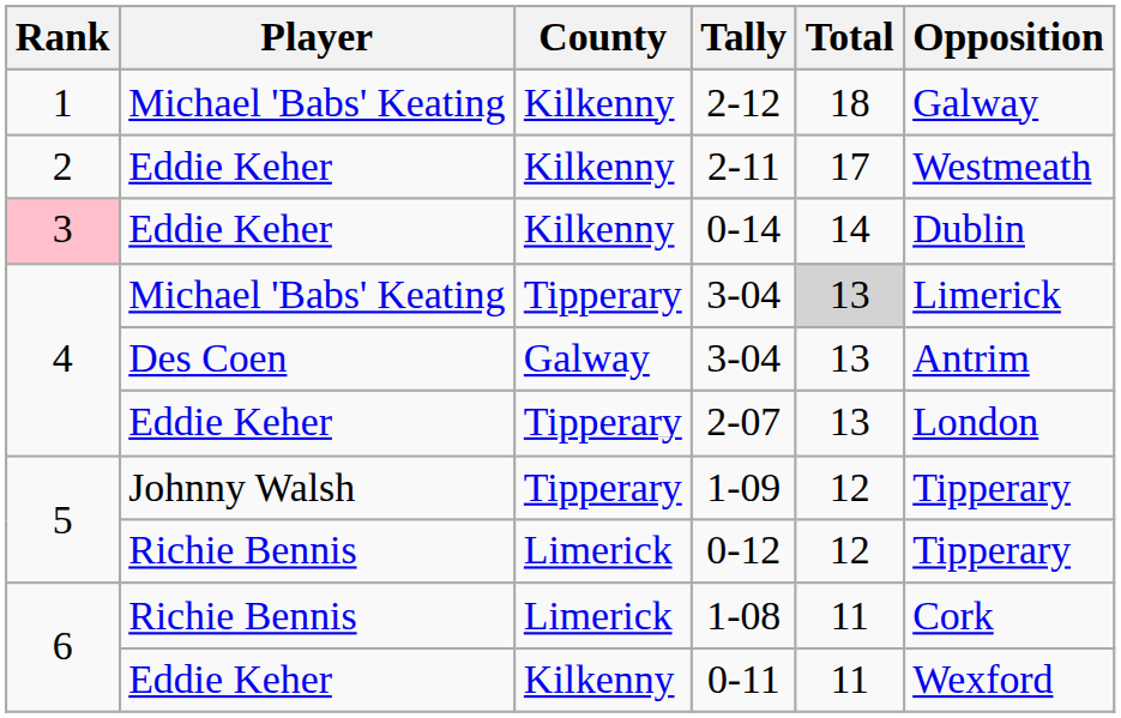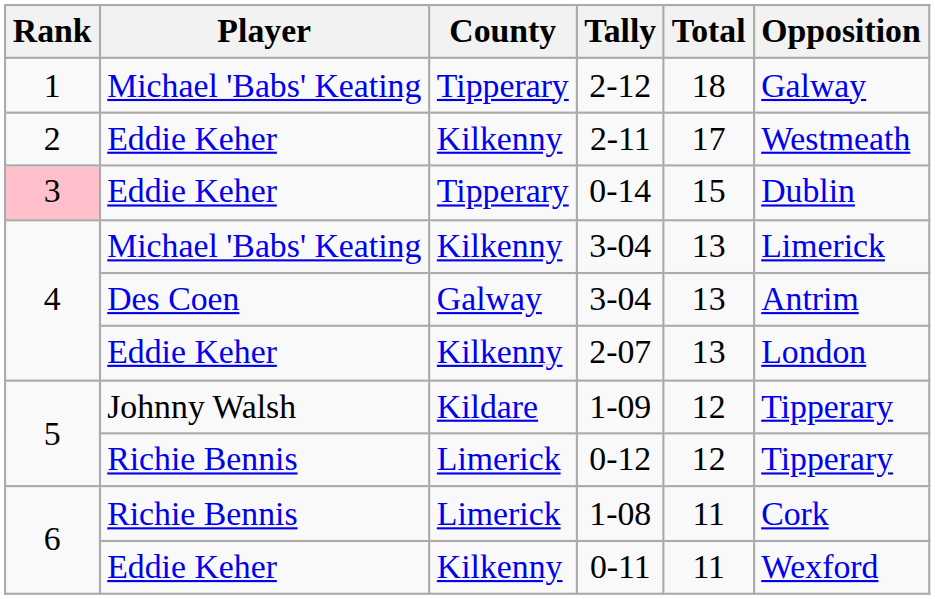 <table class="wikitable">
 <tr>
 <th>Rank</th>
 <th>Player</th>
 <th>County</th>
 <th>Tally</th>
 <th>Total</th>
 <th>Opposition</th>
 </tr>
 <tr>
 <td rowspan=1 align=center>1</td>
 <td><a href='#'>Michael 'Babs' Keating</a></td>
-<td><a href='#'>Kilkenny</a></td>
+<td><a href='#'>Tipperary</a></td>
 <td align=center>2-12</td>
 <td align=center>18</td>
 <td><a href='#'>Galway</a></td>
 </tr>
 <tr>
 <td rowspan=1 align=center>2</td>
 <td><a href='#'>Eddie Keher</a></td>
 <td><a href='#'>Kilkenny</a></td>
 <td align=center>2-11</td>
 <td align=center>17</td>
 <td><a href='#'>Westmeath</a></td>
 </tr>
 <tr>
 <td rowspan=1 align=center style="background: pink;">3</td>
 <td><a href='#'>Eddie Keher</a></td>
-<td><a href='#'>Kilkenny</a></td>
+<td><a href='#'>Tipperary</a></td>
 <td align=center>0-14</td>
-<td align=center>14</td>
+<td align=center>15</td>
 <td><a href='#'>Dublin</a></td>
 </tr>
 <tr>
 <td rowspan=3 align=center>4</td>
 <td><a href='#'>Michael 'Babs' Keating</a></td>
-<td><a href='#'>Tipperary</a></td>
+<td><a href='#'>Kilkenny</a></td>
 <td align=center>3-04</td>
-<td align=center style="background: lightgrey;">13</td>
+<td align=center>13</td>
 <td><a href='#'>Limerick</a></td>
 </tr>
 <tr>
 <td><a href='#'>Des Coen</a></td>
 <td><a href='#'>Galway</a></td>
 <td align=center>3-04</td>
 <td align=center>13</td>
 <td><a href='#'>Antrim</a></td>
 </tr>
 <tr>
 <td><a href='#'>Eddie Keher</a></td>
-<td><a href='#'>Tipperary</a></td>
+<td><a href='#'>Kilkenny</a></td>
 <td align=center>2-07</td>
 <td align=center>13</td>
 <td><a href='#'>London</a></td>
 </tr>
 <tr>
 <td rowspan=2 align=center>5</td>
 <td>Johnny Walsh</td>
-<td><a href='#'>Tipperary</a></td>
+<td><a href='#'>Kildare</a></td>
 <td align=center>1-09</td>
 <td align=center>12</td>
 <td><a href='#'>Tipperary</a></td>
 </tr>
 <tr>
 <td><a href='#'>Richie Bennis</a></td>
 <td><a href='#'>Limerick</a></td>
 <td align=center>0-12</td>
 <td align=center>12</td>
 <td><a href='#'>Tipperary</a></td>
 </tr>
 <tr>
 <td rowspan=2 align=center>6</td>
 <td><a href='#'>Richie Bennis</a></td>
 <td><a href='#'>Limerick</a></td>
 <td align=center>1-08</td>
 <td align=center>11</td>
 <td><a href='#'>Cork</a></td>
 </tr>
 <tr>
 <td><a href='#'>Eddie Keher</a></td>
 <td><a href='#'>Kilkenny</a></td>
 <td align=center>0-11</td>
 <td align=center>11</td>
 <td><a href='#'>Wexford</a></td>
 </tr>
 </table>
